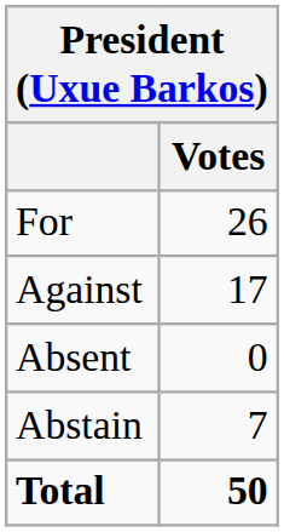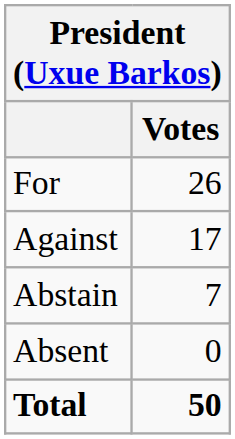 <table class="wikitable" style="font-size:90%; text-align:right;">
 <tr>
 <th colspan="2">President<br>(<a href='#'>Uxue Barkos</a>)</th>
 </tr>
 <tr>
 <th></th>
 <th>Votes</th>
 </tr>
 <tr>
 <td align=left>For</td>
 <td>26</td>
 </tr>
 <tr>
 <td align=left>Against</td>
 <td>17</td>
 </tr>
 <tr>
+<td align=left>Abstain</td>
+<td>7</td>
+</tr>
+<tr>
 <td align=left>Absent</td>
 <td>0</td>
-</tr>
-<tr>
-<td align=left>Abstain</td>
-<td>7</td>
 </tr>
 <tr style="font-weight:bold">
 <td align=left>Total</td>
 <td>50</td>
 </tr>
 </table>
